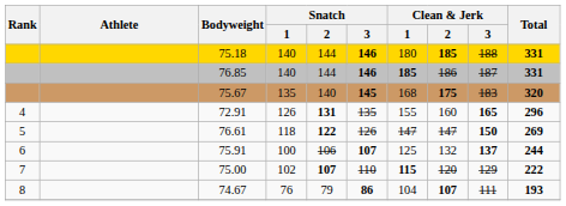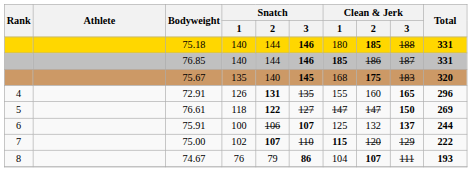 <table class="wikitable" style="text-align:center">
 <tr>
 <th rowspan=2>Rank</th>
 <th width=200 rowspan=2>Athlete</th>
 <th width=80 rowspan=2>Bodyweight</th>
 <th width=150 colspan=3>Snatch</th>
 <th width=150 colspan=3>Clean & Jerk</th>
 <th width=60 rowspan=2>Total</th>
 </tr>
 <tr>
 <th>1</th>
 <th>2</th>
 <th>3</th>
 <th>1</th>
 <th>2</th>
 <th>3</th>
 </tr>
 <tr bgcolor=gold>
 <td></td>
 <td align=left></td>
 <td>75.18</td>
 <td>140</td>
 <td>144</td>
 <td><strong>146</strong></td>
 <td>180</td>
 <td><strong>185</strong></td>
 <td><s>188</s></td>
 <td><strong>331</strong></td>
 </tr>
 <tr bgcolor=silver>
 <td></td>
 <td align=left></td>
 <td>76.85</td>
 <td>140</td>
 <td>144</td>
 <td><strong>146</strong></td>
 <td><strong>185</strong></td>
 <td><s>186</s></td>
 <td><s>187</s></td>
 <td><strong>331</strong></td>
 </tr>
 <tr bgcolor=cc9966>
 <td></td>
 <td align=left></td>
 <td>75.67</td>
 <td>135</td>
 <td>140</td>
 <td><strong>145</strong></td>
 <td>168</td>
 <td><strong>175</strong></td>
 <td><s>183</s></td>
 <td><strong>320</strong></td>
 </tr>
 <tr>
 <td>4</td>
 <td align=left></td>
 <td>72.91</td>
 <td>126</td>
 <td><strong>131</strong></td>
 <td><s>135</s></td>
 <td>155</td>
 <td>160</td>
 <td><strong>165</strong></td>
 <td><strong>296</strong></td>
 </tr>
 <tr>
 <td>5</td>
 <td align=left></td>
 <td>76.61</td>
 <td>118</td>
 <td><strong>122</strong></td>
-<td><s>126</s></td>
+<td><s>127</s></td>
 <td><s>147</s></td>
 <td><s>147</s></td>
 <td><strong>150</strong></td>
 <td><strong>269</strong></td>
 </tr>
 <tr>
 <td>6</td>
 <td align=left></td>
 <td>75.91</td>
 <td>100</td>
 <td><s>106</s></td>
 <td><strong>107</strong></td>
 <td>125</td>
 <td>132</td>
 <td><strong>137</strong></td>
 <td><strong>244</strong></td>
 </tr>
 <tr>
 <td>7</td>
 <td align=left></td>
 <td>75.00</td>
 <td>102</td>
 <td><strong>107</strong></td>
 <td><s>110</s></td>
 <td><strong>115</strong></td>
 <td><s>120</s></td>
 <td><s>129</s></td>
 <td><strong>222</strong></td>
 </tr>
 <tr>
 <td>8</td>
 <td align=left></td>
 <td>74.67</td>
 <td>76</td>
 <td>79</td>
 <td><strong>86</strong></td>
 <td>104</td>
 <td><strong>107</strong></td>
 <td><s>111</s></td>
 <td><strong>193</strong></td>
 </tr>
 <tr>
 </tr>
 </table>
